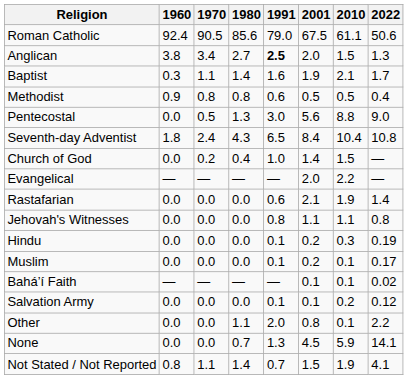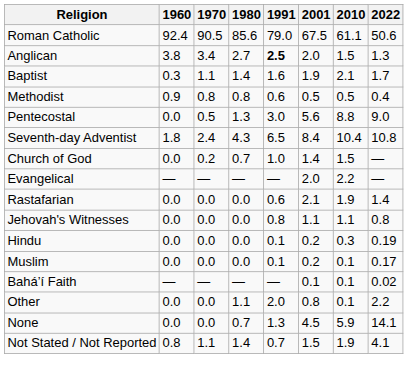 <table class="wikitable sortable">
 <tr>
 <th>Religion</th>
 <th>1960</th>
 <th>1970</th>
 <th>1980</th>
 <th>1991</th>
 <th>2001</th>
 <th>2010</th>
 <th>2022</th>
 </tr>
 <tr>
 <td>Roman Catholic</td>
 <td>92.4</td>
 <td>90.5</td>
 <td>85.6</td>
 <td>79.0</td>
 <td>67.5</td>
 <td>61.1</td>
 <td>50.6</td>
 </tr>
 <tr>
 <td>Anglican</td>
 <td>3.8</td>
 <td>3.4</td>
 <td>2.7</td>
 <td><strong>2.5</strong></td>
 <td>2.0</td>
 <td>1.5</td>
 <td>1.3</td>
 </tr>
 <tr>
 <td>Baptist</td>
 <td>0.3</td>
 <td>1.1</td>
 <td>1.4</td>
 <td>1.6</td>
 <td>1.9</td>
 <td>2.1</td>
 <td>1.7</td>
 </tr>
 <tr>
 <td>Methodist</td>
 <td>0.9</td>
 <td>0.8</td>
 <td>0.8</td>
 <td>0.6</td>
 <td>0.5</td>
 <td>0.5</td>
 <td>0.4</td>
 </tr>
 <tr>
 <td>Pentecostal</td>
 <td>0.0</td>
 <td>0.5</td>
 <td>1.3</td>
 <td>3.0</td>
 <td>5.6</td>
 <td>8.8</td>
 <td>9.0</td>
 </tr>
 <tr>
 <td>Seventh-day Adventist</td>
 <td>1.8</td>
 <td>2.4</td>
 <td>4.3</td>
 <td>6.5</td>
 <td>8.4</td>
 <td>10.4</td>
 <td>10.8</td>
 </tr>
 <tr>
 <td>Church of God</td>
 <td>0.0</td>
 <td>0.2</td>
-<td>0.4</td>
+<td>0.7</td>
 <td>1.0</td>
 <td>1.4</td>
 <td>1.5</td>
 <td>—</td>
 </tr>
 <tr>
 <td>Evangelical</td>
 <td>—</td>
 <td>—</td>
 <td>—</td>
 <td>—</td>
 <td>2.0</td>
 <td>2.2</td>
 <td>—</td>
 </tr>
 <tr>
 <td>Rastafarian</td>
 <td>0.0</td>
 <td>0.0</td>
 <td>0.0</td>
 <td>0.6</td>
 <td>2.1</td>
 <td>1.9</td>
 <td>1.4</td>
 </tr>
 <tr>
 <td>Jehovah's Witnesses</td>
 <td>0.0</td>
 <td>0.0</td>
 <td>0.0</td>
 <td>0.8</td>
 <td>1.1</td>
 <td>1.1</td>
 <td>0.8</td>
 </tr>
 <tr>
 <td>Hindu</td>
 <td>0.0</td>
 <td>0.0</td>
 <td>0.0</td>
 <td>0.1</td>
 <td>0.2</td>
 <td>0.3</td>
 <td>0.19</td>
 </tr>
 <tr>
 <td>Muslim</td>
 <td>0.0</td>
 <td>0.0</td>
 <td>0.0</td>
 <td>0.1</td>
 <td>0.2</td>
 <td>0.1</td>
 <td>0.17</td>
 </tr>
 <tr>
 <td>Baháʼí Faith</td>
 <td>—</td>
 <td>—</td>
 <td>—</td>
 <td>—</td>
 <td>0.1</td>
 <td>0.1</td>
 <td>0.02</td>
 </tr>
 <tr>
-<td>Salvation Army</td>
-<td>0.0</td>
-<td>0.0</td>
-<td>0.0</td>
-<td>0.1</td>
-<td>0.1</td>
-<td>0.2</td>
-<td>0.12</td>
-</tr>
-<tr>
 <td>Other</td>
 <td>0.0</td>
 <td>0.0</td>
 <td>1.1</td>
 <td>2.0</td>
 <td>0.8</td>
 <td>0.1</td>
 <td>2.2</td>
 </tr>
 <tr>
 <td>None</td>
 <td>0.0</td>
 <td>0.0</td>
 <td>0.7</td>
 <td>1.3</td>
 <td>4.5</td>
 <td>5.9</td>
 <td>14.1</td>
 </tr>
 <tr>
 <td>Not Stated / Not Reported</td>
 <td>0.8</td>
 <td>1.1</td>
 <td>1.4</td>
 <td>0.7</td>
 <td>1.5</td>
 <td>1.9</td>
 <td>4.1</td>
 </tr>
 </table>
